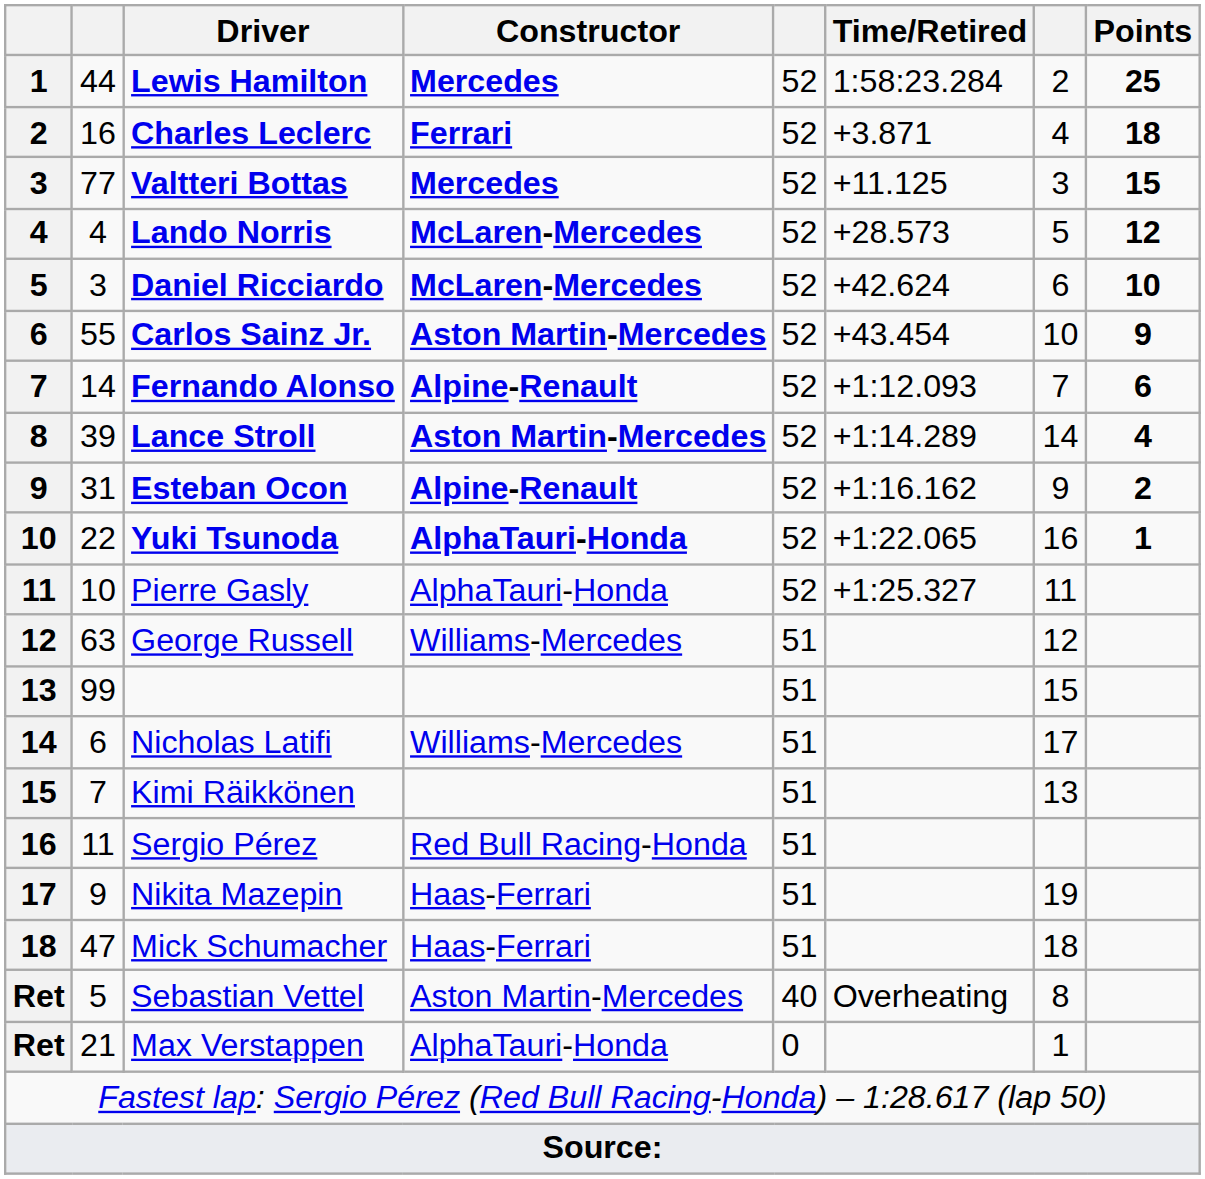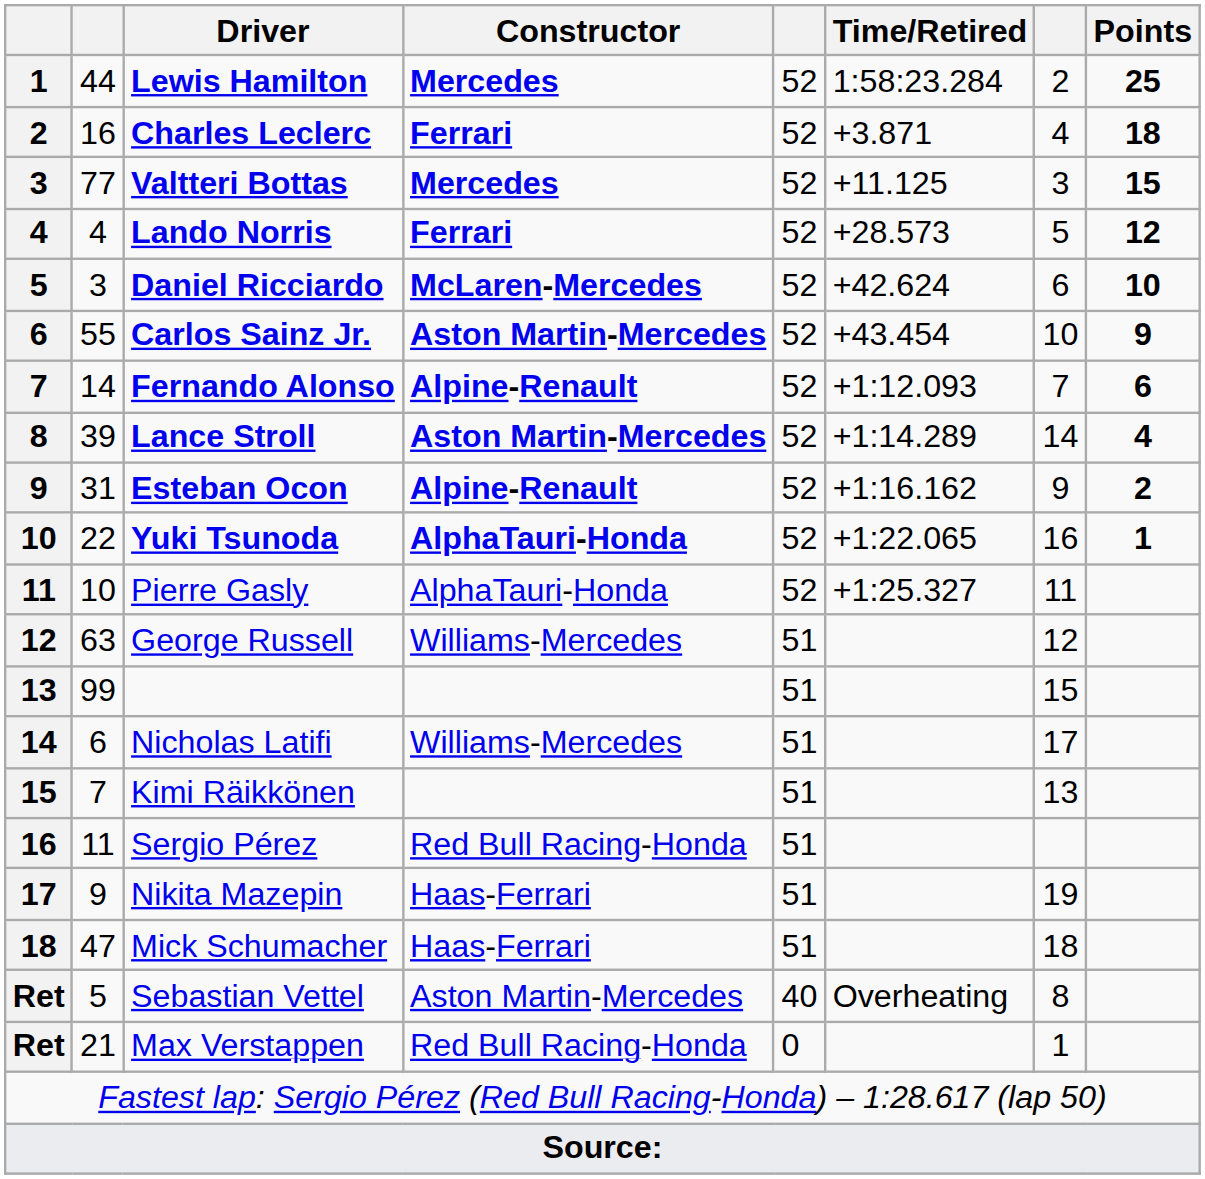 <table class="wikitable sortable" style="font-size: 85%;">
 <tr>
 <th scope="col"></th>
 <th scope="col"></th>
 <th scope="col">Driver</th>
 <th scope="col">Constructor</th>
 <th class="unsortable" scope="col"></th>
 <th class="unsortable" scope="col">Time/Retired</th>
 <th scope="col"></th>
 <th scope="col">Points</th>
 </tr>
 <tr>
 <th>1</th>
 <td align="center">44</td>
 <td data-sort-value="aaa"><strong> <a href='#'>Lewis Hamilton</a></strong></td>
 <td><strong><a href='#'>Mercedes</a></strong></td>
 <td>52</td>
 <td>1:58:23.284</td>
 <td align="center">2</td>
 <td align="center"><strong>25</strong></td>
 </tr>
 <tr>
 <th>2</th>
 <td align="center">16</td>
 <td data-sort-value="aaa"><strong> <a href='#'>Charles Leclerc</a></strong></td>
 <td><strong><a href='#'>Ferrari</a></strong></td>
 <td>52</td>
 <td>+3.871</td>
 <td align="center">4</td>
 <td align="center"><strong>18</strong></td>
 </tr>
 <tr>
 <th>3</th>
 <td align="center">77</td>
 <td data-sort-value="aaa"><strong> <a href='#'>Valtteri Bottas</a></strong></td>
 <td><strong><a href='#'>Mercedes</a></strong></td>
 <td>52</td>
 <td>+11.125</td>
 <td align="center">3</td>
 <td align="center"><strong>15</strong></td>
 </tr>
 <tr>
 <th>4</th>
 <td align="center">4</td>
 <td data-sort-value="aaa"><strong> <a href='#'>Lando Norris</a></strong></td>
-<td><strong><a href='#'>McLaren</a>-<a href='#'>Mercedes</a></strong></td>
+<td><strong><a href='#'>Ferrari</a></strong></td>
 <td>52</td>
 <td>+28.573</td>
 <td align="center">5</td>
 <td align="center"><strong>12</strong></td>
 </tr>
 <tr>
 <th>5</th>
 <td align="center">3</td>
 <td data-sort-value="aaa"><strong> <a href='#'>Daniel Ricciardo</a></strong></td>
 <td><strong><a href='#'>McLaren</a>-<a href='#'>Mercedes</a></strong></td>
 <td>52</td>
 <td>+42.624</td>
 <td align="center">6</td>
 <td align="center"><strong>10</strong></td>
 </tr>
 <tr>
 <th>6</th>
 <td align="center">55</td>
 <td data-sort-value="aaa"><strong> <a href='#'>Carlos Sainz Jr.</a></strong></td>
 <td><strong><a href='#'>Aston Martin</a>-<a href='#'>Mercedes</a></strong></td>
 <td>52</td>
 <td>+43.454</td>
 <td align="center">10</td>
 <td align="center"><strong>9</strong></td>
 </tr>
 <tr>
 <th>7</th>
 <td align="center">14</td>
 <td data-sort-value="aaa"><strong> <a href='#'>Fernando Alonso</a></strong></td>
 <td><strong><a href='#'>Alpine</a>-<a href='#'>Renault</a></strong></td>
 <td>52</td>
 <td>+1:12.093</td>
 <td align="center">7</td>
 <td align="center"><strong>6</strong></td>
 </tr>
 <tr>
 <th>8</th>
 <td align="center">39</td>
 <td data-sort-value="aaa"><strong> <a href='#'>Lance Stroll</a></strong></td>
 <td><strong><a href='#'>Aston Martin</a>-<a href='#'>Mercedes</a></strong></td>
 <td>52</td>
 <td>+1:14.289</td>
 <td align="center">14</td>
 <td align="center"><strong>4</strong></td>
 </tr>
 <tr>
 <th>9</th>
 <td align="center">31</td>
 <td data-sort-value="aaa"><strong> <a href='#'>Esteban Ocon</a></strong></td>
 <td><strong><a href='#'>Alpine</a>-<a href='#'>Renault</a></strong></td>
 <td>52</td>
 <td>+1:16.162</td>
 <td align="center">9</td>
 <td align="center"><strong>2</strong></td>
 </tr>
 <tr>
 <th>10</th>
 <td align="center">22</td>
 <td data-sort-value="aaa"><strong> <a href='#'>Yuki Tsunoda</a></strong></td>
 <td><strong><a href='#'>AlphaTauri</a>-<a href='#'>Honda</a></strong></td>
 <td>52</td>
 <td>+1:22.065</td>
 <td align="center">16</td>
 <td align="center"><strong>1</strong></td>
 </tr>
 <tr>
 <th>11</th>
 <td align="center">10</td>
 <td data-sort-value="aaa"> <a href='#'>Pierre Gasly</a></td>
 <td nowrap=""><a href='#'>AlphaTauri</a>-<a href='#'>Honda</a></td>
 <td>52</td>
 <td>+1:25.327</td>
 <td align="center">11</td>
 <td></td>
 </tr>
 <tr>
 <th>12</th>
 <td align="center">63</td>
 <td data-sort-value="aaa"> <a href='#'>George Russell</a></td>
 <td><a href='#'>Williams</a>-<a href='#'>Mercedes</a></td>
 <td>51</td>
 <td></td>
 <td align="center">12</td>
 <td></td>
 </tr>
 <tr>
 <th>13</th>
 <td align="center">99</td>
 <td data-sort-value="aaa"></td>
 <td></td>
 <td>51</td>
 <td></td>
 <td align="center">15</td>
 <td></td>
 </tr>
 <tr>
 <th>14</th>
 <td align="center">6</td>
 <td data-sort-value="aaa"> <a href='#'>Nicholas Latifi</a></td>
 <td><a href='#'>Williams</a>-<a href='#'>Mercedes</a></td>
 <td>51</td>
 <td></td>
 <td align="center">17</td>
 <td></td>
 </tr>
 <tr>
 <th>15</th>
 <td align="center">7</td>
 <td data-sort-value="aaa"> <a href='#'>Kimi Räikkönen</a></td>
 <td></td>
 <td>51</td>
 <td></td>
 <td align="center">13</td>
 <td></td>
 </tr>
 <tr>
 <th>16</th>
 <td align="center">11</td>
 <td data-sort-value="aaa"> <a href='#'>Sergio Pérez</a></td>
 <td><a href='#'>Red Bull Racing</a>-<a href='#'>Honda</a></td>
 <td>51</td>
 <td></td>
 <td align="center"></td>
 <td></td>
 </tr>
 <tr>
 <th>17</th>
 <td align="center">9</td>
 <td data-sort-value="aaa"><a href='#'>Nikita Mazepin</a></td>
 <td><a href='#'>Haas</a>-<a href='#'>Ferrari</a></td>
 <td>51</td>
 <td></td>
 <td align="center">19</td>
 <td></td>
 </tr>
 <tr>
 <th>18</th>
 <td align="center">47</td>
 <td data-sort-value="aaa"> <a href='#'>Mick Schumacher</a></td>
 <td><a href='#'>Haas</a>-<a href='#'>Ferrari</a></td>
 <td>51</td>
 <td></td>
 <td align="center">18</td>
 <td></td>
 </tr>
 <tr>
 <th>Ret</th>
 <td align="center">5</td>
 <td data-sort-value="aaa"> <a href='#'>Sebastian Vettel</a></td>
 <td><a href='#'>Aston Martin</a>-<a href='#'>Mercedes</a></td>
 <td>40</td>
 <td>Overheating</td>
 <td align="center">8</td>
 <td></td>
 </tr>
 <tr>
 <th>Ret</th>
 <td align="center">21</td>
 <td data-sort-value="aaa"> <a href='#'>Max Verstappen</a></td>
-<td nowrap=""><a href='#'>AlphaTauri</a>-<a href='#'>Honda</a></td>
+<td><a href='#'>Red Bull Racing</a>-<a href='#'>Honda</a></td>
 <td>0</td>
 <td></td>
 <td align="center">1</td>
 <td></td>
 </tr>
 <tr class="sortbottom">
 <td colspan="8" align="center"><em><a href='#'>Fastest lap</a>:  <a href='#'>Sergio Pérez</a> (<a href='#'>Red Bull Racing</a>-<a href='#'>Honda</a>) – 1:28.617 (lap 50)</em></td>
 </tr>
 <tr class="sortbottom">
 <td colspan="8" style="background-color:#EAECF0;text-align:center"><strong>Source:</strong></td>
 </tr>
 </table>
